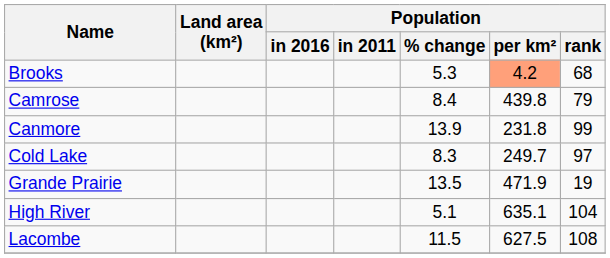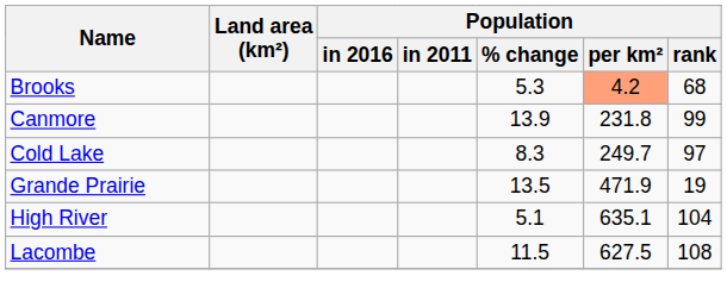 <table class="wikitable" style="text-align:center;">
 <tr>
 <th rowspan="2" width="150px">Name</th>
 <th rowspan="2">Land area<br>(km²)</th>
 <th colspan="5">Population</th>
 </tr>
 <tr>
 <th>in 2016</th>
 <th>in 2011</th>
 <th>% change</th>
 <th>per km²</th>
 <th>rank</th>
 </tr>
 <tr>
 <td align=left><a href='#'>Brooks</a></td>
 <td></td>
 <td></td>
 <td></td>
 <td>5.3</td>
 <td style="background: lightsalmon;">4.2</td>
 <td>68</td>
-</tr>
-<tr>
-<td align=left><a href='#'>Camrose</a></td>
-<td></td>
-<td></td>
-<td></td>
-<td>8.4</td>
-<td>439.8</td>
-<td>79</td>
 </tr>
 <tr>
 <td align=left><a href='#'>Canmore</a></td>
 <td></td>
 <td></td>
 <td></td>
 <td>13.9</td>
 <td>231.8</td>
 <td>99</td>
 </tr>
 <tr>
 <td align=left><a href='#'>Cold Lake</a></td>
 <td></td>
 <td></td>
 <td></td>
 <td>8.3</td>
 <td>249.7</td>
 <td>97</td>
 </tr>
 <tr>
 <td align=left><a href='#'>Grande Prairie</a></td>
 <td></td>
 <td></td>
 <td></td>
 <td>13.5</td>
 <td>471.9</td>
 <td>19</td>
 </tr>
 <tr>
 <td align=left><a href='#'>High River</a></td>
 <td></td>
 <td></td>
 <td></td>
 <td>5.1</td>
 <td>635.1</td>
 <td>104</td>
 </tr>
 <tr>
 <td align=left><a href='#'>Lacombe</a></td>
 <td></td>
 <td></td>
 <td></td>
 <td>11.5</td>
 <td>627.5</td>
 <td>108</td>
 </tr>
 <tr>
 </tr>
 </table>
